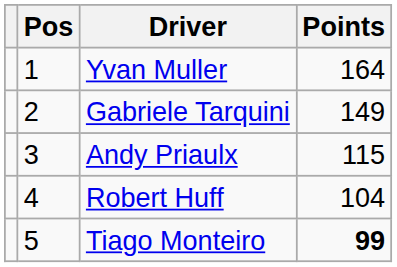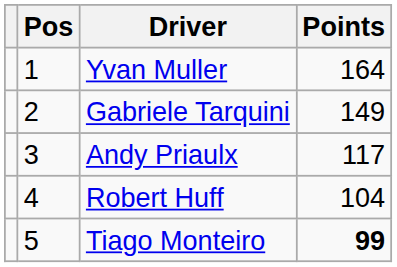 <table class="wikitable" style="font-size: 95%;">
 <tr>
 <th></th>
 <th>Pos</th>
 <th>Driver</th>
 <th>Points</th>
 </tr>
 <tr>
 <td align="left"></td>
 <td>1</td>
 <td> <a href='#'>Yvan Muller</a></td>
 <td align="right">164</td>
 </tr>
 <tr>
 <td align="left"></td>
 <td>2</td>
 <td> <a href='#'>Gabriele Tarquini</a></td>
 <td align="right">149</td>
 </tr>
 <tr>
 <td align="left"></td>
 <td>3</td>
 <td> <a href='#'>Andy Priaulx</a></td>
-<td align="right">115</td>
+<td align="right">117</td>
 </tr>
 <tr>
 <td align="left"></td>
 <td>4</td>
 <td> <a href='#'>Robert Huff</a></td>
 <td align="right">104</td>
 </tr>
 <tr>
 <td align="left"></td>
 <td>5</td>
 <td> <a href='#'>Tiago Monteiro</a></td>
 <td align="right"><strong>99</strong></td>
 </tr>
 </table>
